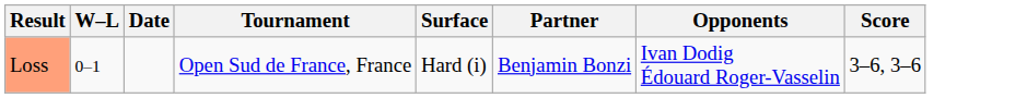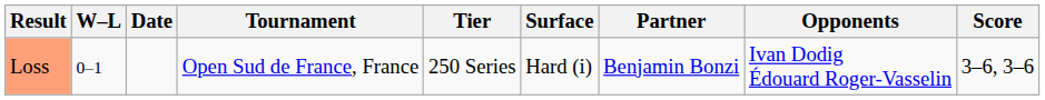 <table class="sortable wikitable">
 <tr>
 <th>Result</th>
 <th class="unsortable">W–L</th>
 <th>Date</th>
 <th>Tournament</th>
+<th>Tier</th>
 <th>Surface</th>
 <th>Partner</th>
 <th>Opponents</th>
 <th class="unsortable">Score</th>
 </tr>
 <tr>
 <td bgcolor="#ffa07a">Loss</td>
 <td><small>0–1</small></td>
 <td><a href='#'></a></td>
 <td><a href='#'>Open Sud de France</a>, France</td>
+<td>250 Series</td>
 <td>Hard (i)</td>
 <td> <a href='#'>Benjamin Bonzi</a></td>
 <td> <a href='#'>Ivan Dodig</a><br> <a href='#'>Édouard Roger-Vasselin</a></td>
 <td>3–6, 3–6</td>
 </tr>
 </table>
